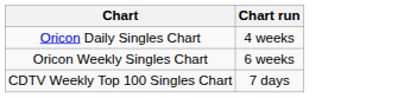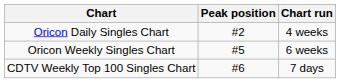 <table class="wikitable" style="text-align:center;">
 <tr>
 <th>Chart</th>
+<th>Peak position</th>
 <th>Chart run</th>
 </tr>
 <tr>
 <td><a href='#'>Oricon</a> Daily Singles Chart</td>
+<td>#2</td>
 <td>4 weeks</td>
 </tr>
 <tr>
 <td>Oricon Weekly Singles Chart</td>
+<td>#5</td>
 <td>6 weeks</td>
 </tr>
 <tr>
 <td>CDTV Weekly Top 100 Singles Chart</td>
+<td>#6</td>
 <td>7 days</td>
 </tr>
 </table>
